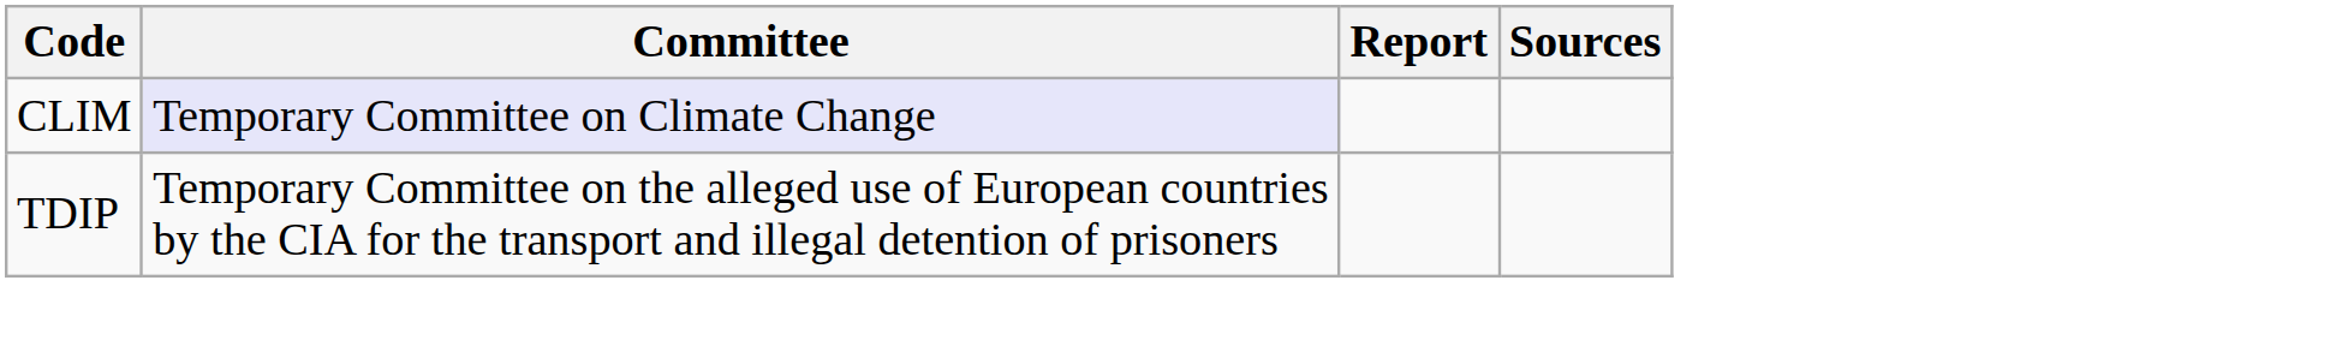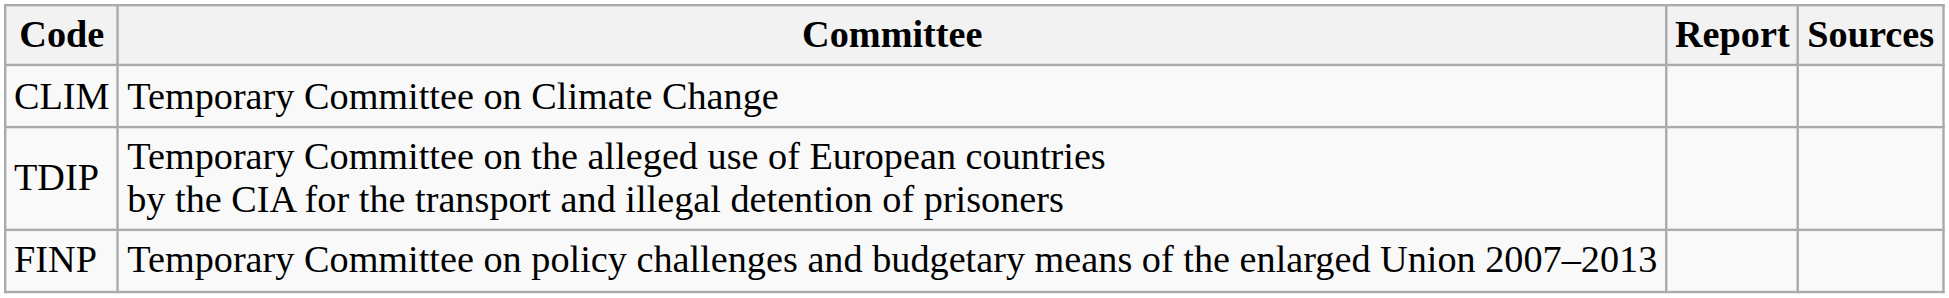 <table class="wikitable">
 <tr>
 <th>Code</th>
 <th>Committee</th>
 <th>Report</th>
 <th>Sources</th>
 </tr>
 <tr>
 <td>CLIM</td>
-<td style="background: lavender;">Temporary Committee on Climate Change</td>
+<td>Temporary Committee on Climate Change</td>
 <td></td>
 <td></td>
 </tr>
 <tr>
 <td>TDIP</td>
 <td>Temporary Committee on the alleged use of European countries<br>by the CIA for the transport and illegal detention of prisoners</td>
 <td></td>
 <td></td>
 </tr>
+<tr>
+<td>FINP</td>
+<td>Temporary Committee on policy challenges and budgetary means of the enlarged Union 2007–2013</td>
+<td></td>
+<td></td>
+</tr>
 </table>
